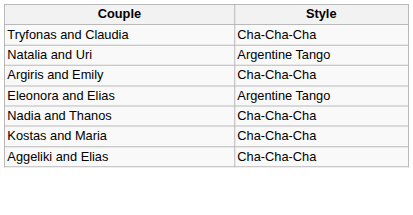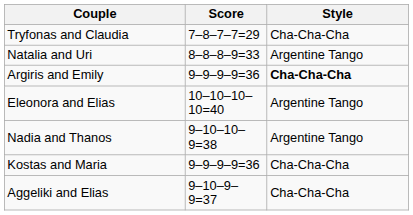 <table class="wikitable" style="width:40%;">
 <tr>
 <th style="width:15%;">Couple</th>
+<th style="width:5%;">Score</th>
 <th style="width:10%;">Style</th>
 </tr>
 <tr>
 <td>Tryfonas and Claudia</td>
+<td>7–8–7–7=29</td>
 <td>Cha-Cha-Cha</td>
 </tr>
 <tr>
 <td>Natalia and Uri</td>
+<td>8–8–8–9=33</td>
 <td>Argentine Tango</td>
 </tr>
 <tr>
 <td>Argiris and Emily</td>
-<td>Cha-Cha-Cha</td>
+<td>9–9–9–9=36</td>
+<td><strong>Cha-Cha-Cha</strong></td>
 </tr>
 <tr>
 <td>Eleonora and Elias</td>
+<td>10–10–10–10=40</td>
 <td>Argentine Tango</td>
 </tr>
 <tr>
 <td>Nadia and Thanos</td>
-<td>Cha-Cha-Cha</td>
+<td>9–10–10–9=38</td>
+<td>Argentine Tango</td>
 </tr>
 <tr>
 <td>Kostas and Maria</td>
+<td>9–9–9–9=36</td>
 <td>Cha-Cha-Cha</td>
 </tr>
 <tr>
 <td>Aggeliki and Elias</td>
+<td>9–10–9–9=37</td>
 <td>Cha-Cha-Cha</td>
 </tr>
 </table>
